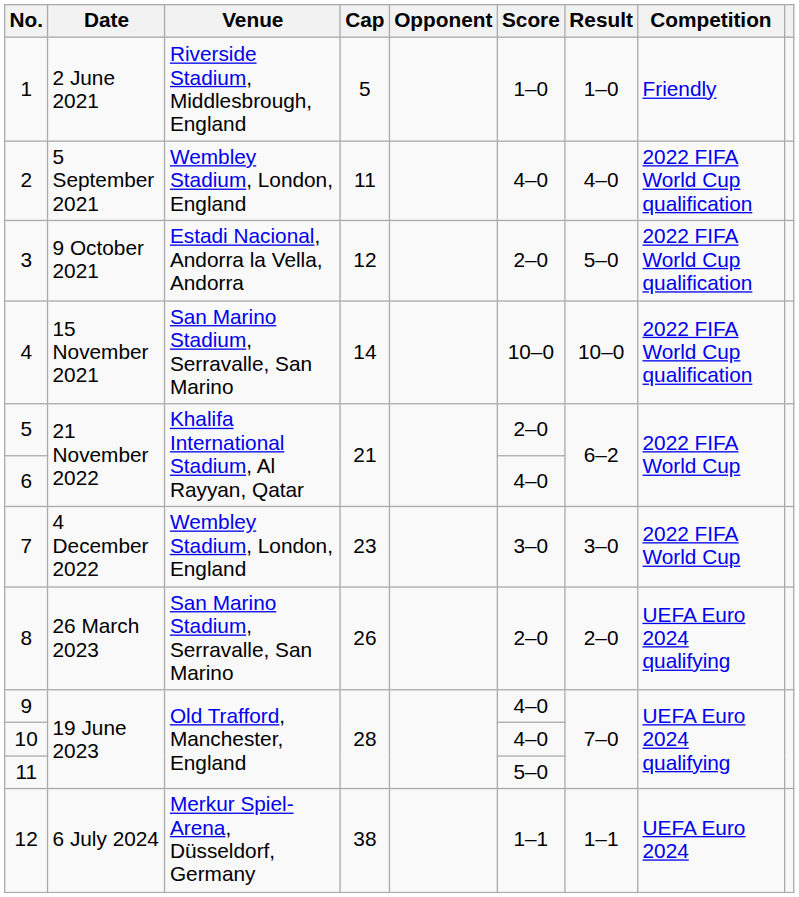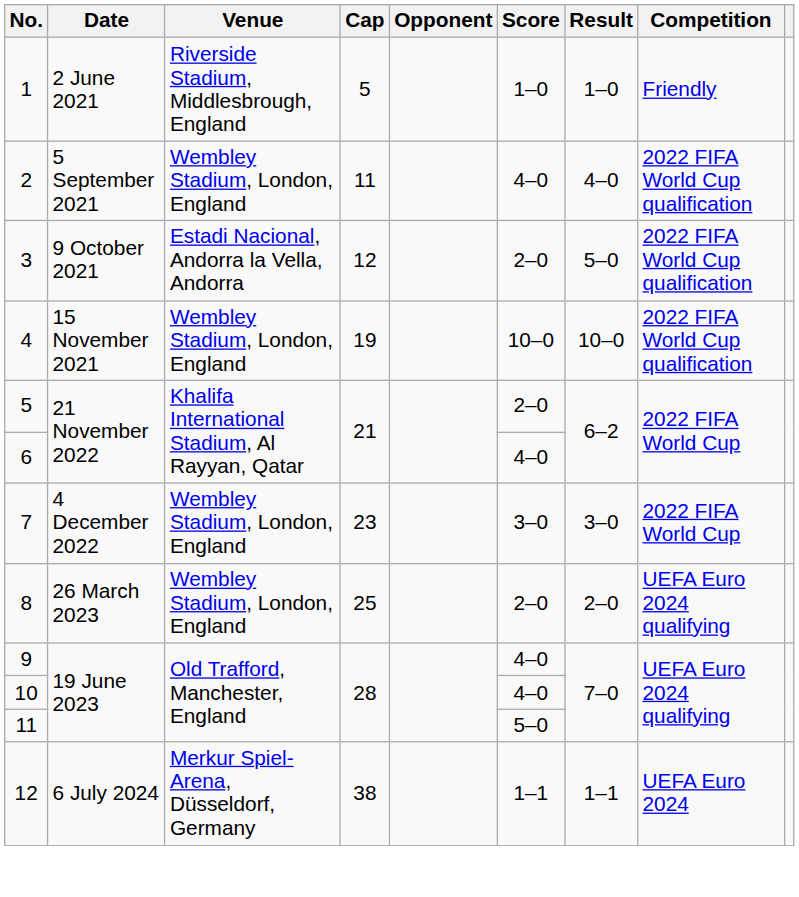 <table class="wikitable sortable">
 <tr>
 <th scope="col">No.</th>
 <th scope="col">Date</th>
 <th scope="col">Venue</th>
 <th scope="col">Cap</th>
 <th scope="col">Opponent</th>
 <th scope="col">Score</th>
 <th scope="col">Result</th>
 <th scope="col">Competition</th>
 <th scope="col" class="unsortable"></th>
 </tr>
 <tr>
 <td style="text-align: center;">1</td>
 <td>2 June 2021</td>
 <td><a href='#'>Riverside Stadium</a>, Middlesbrough, England</td>
 <td style="text-align: center;">5</td>
 <td></td>
 <td style="text-align: center;">1–0</td>
 <td style="text-align: center;">1–0</td>
 <td><a href='#'>Friendly</a></td>
 <td style="text-align: center;"></td>
 </tr>
 <tr>
 <td style="text-align: center;">2</td>
 <td>5 September 2021</td>
 <td><a href='#'>Wembley Stadium</a>, London, England</td>
 <td style="text-align: center;">11</td>
 <td></td>
 <td style="text-align: center;">4–0</td>
 <td style="text-align: center;">4–0</td>
 <td><a href='#'>2022 FIFA World Cup qualification</a></td>
 <td style="text-align: center;"></td>
 </tr>
 <tr>
 <td style="text-align: center;">3</td>
 <td>9 October 2021</td>
 <td><a href='#'>Estadi Nacional</a>, Andorra la Vella, Andorra</td>
 <td style="text-align: center;">12</td>
 <td></td>
 <td style="text-align: center;">2–0</td>
 <td style="text-align: center;">5–0</td>
 <td><a href='#'>2022 FIFA World Cup qualification</a></td>
 <td style="text-align: center;"></td>
 </tr>
 <tr>
 <td style="text-align: center;">4</td>
 <td>15 November 2021</td>
-<td><a href='#'>San Marino Stadium</a>, Serravalle, San Marino</td>
-<td style="text-align: center;">14</td>
+<td><a href='#'>Wembley Stadium</a>, London, England</td>
+<td style="text-align: center;">19</td>
 <td></td>
 <td style="text-align: center;">10–0</td>
 <td style="text-align: center;">10–0</td>
 <td><a href='#'>2022 FIFA World Cup qualification</a></td>
 <td style="text-align: center;"></td>
 </tr>
 <tr>
 <td style="text-align: center;">5</td>
 <td rowspan="2">21 November 2022</td>
 <td rowspan="2"><a href='#'>Khalifa International Stadium</a>, Al Rayyan, Qatar</td>
 <td rowspan="2" style="text-align: center;">21</td>
 <td rowspan="2"></td>
 <td style="text-align: center;">2–0</td>
 <td rowspan="2" style="text-align: center;">6–2</td>
 <td rowspan="2"><a href='#'>2022 FIFA World Cup</a></td>
 <td rowspan="2" style="text-align: center;"></td>
 </tr>
 <tr>
 <td style="text-align: center;">6</td>
 <td style="text-align: center;">4–0</td>
 </tr>
 <tr>
 <td style="text-align: center;">7</td>
 <td>4 December 2022</td>
 <td><a href='#'>Wembley Stadium</a>, London, England</td>
 <td style="text-align: center;">23</td>
 <td></td>
 <td style="text-align: center;">3–0</td>
 <td style="text-align: center;">3–0</td>
 <td><a href='#'>2022 FIFA World Cup</a></td>
 <td style="text-align: center;"></td>
 </tr>
 <tr>
 <td style="text-align: center;">8</td>
 <td>26 March 2023</td>
-<td><a href='#'>San Marino Stadium</a>, Serravalle, San Marino</td>
-<td style="text-align: center;">26</td>
+<td><a href='#'>Wembley Stadium</a>, London, England</td>
+<td style="text-align: center;">25</td>
 <td></td>
 <td style="text-align: center;">2–0</td>
 <td style="text-align: center;">2–0</td>
 <td><a href='#'>UEFA Euro 2024 qualifying</a></td>
 <td style="text-align: center;"></td>
 </tr>
 <tr>
 <td style="text-align: center;">9</td>
 <td rowspan="3">19 June 2023</td>
 <td rowspan="3"><a href='#'>Old Trafford</a>, Manchester, England</td>
 <td rowspan="3" style="text-align: center;">28</td>
 <td rowspan="3"></td>
 <td style="text-align: center;">4–0</td>
 <td rowspan="3" style="text-align: center;">7–0</td>
 <td rowspan="3"><a href='#'>UEFA Euro 2024 qualifying</a></td>
 <td rowspan="3" style="text-align: center;"></td>
 </tr>
 <tr>
 <td style="text-align: center;">10</td>
 <td style="text-align: center;">4–0</td>
 </tr>
 <tr>
 <td style="text-align: center;">11</td>
 <td style="text-align: center;">5–0</td>
 </tr>
 <tr>
 <td style="text-align: center;">12</td>
 <td>6 July 2024</td>
 <td><a href='#'>Merkur Spiel-Arena</a>, Düsseldorf, Germany</td>
 <td style="text-align: center;">38</td>
 <td></td>
 <td style="text-align: center;">1–1</td>
 <td style="text-align: center;">1–1 <br></td>
 <td><a href='#'>UEFA Euro 2024</a></td>
 <td style="text-align: center;"></td>
 </tr>
 </table>
